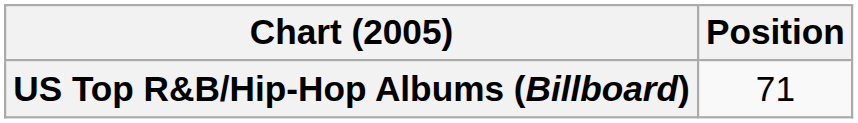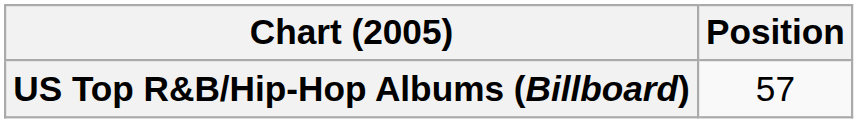 <table class="wikitable sortable plainrowheaders">
 <tr>
 <th scope="col">Chart (2005)</th>
 <th scope="col">Position</th>
 </tr>
 <tr>
 <th scope="row">US Top R&B/Hip-Hop Albums (<em>Billboard</em>)</th>
-<td style="text-align:center;">71</td>
+<td style="text-align:center;">57</td>
 </tr>
 </table>
